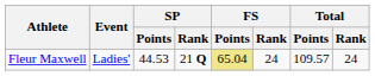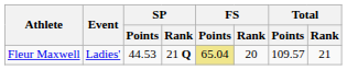 <table class="wikitable" style="font-size:90%">
 <tr>
 <th rowspan="2">Athlete</th>
 <th rowspan="2">Event</th>
 <th colspan="2">SP</th>
 <th colspan="2">FS</th>
 <th colspan="2">Total</th>
 </tr>
 <tr>
 <th>Points</th>
 <th>Rank</th>
 <th>Points</th>
 <th>Rank</th>
 <th>Points</th>
 <th>Rank</th>
 </tr>
 <tr>
 <td><a href='#'>Fleur Maxwell</a></td>
 <td><a href='#'>Ladies'</a></td>
 <td align="center">44.53</td>
 <td align="center">21 <strong>Q</strong></td>
 <td align="center" style="background: khaki;">65.04</td>
-<td align="center">24</td>
+<td align="center">20</td>
 <td align="center">109.57</td>
-<td align="center">24</td>
+<td align="center">21</td>
 </tr>
 </table>
